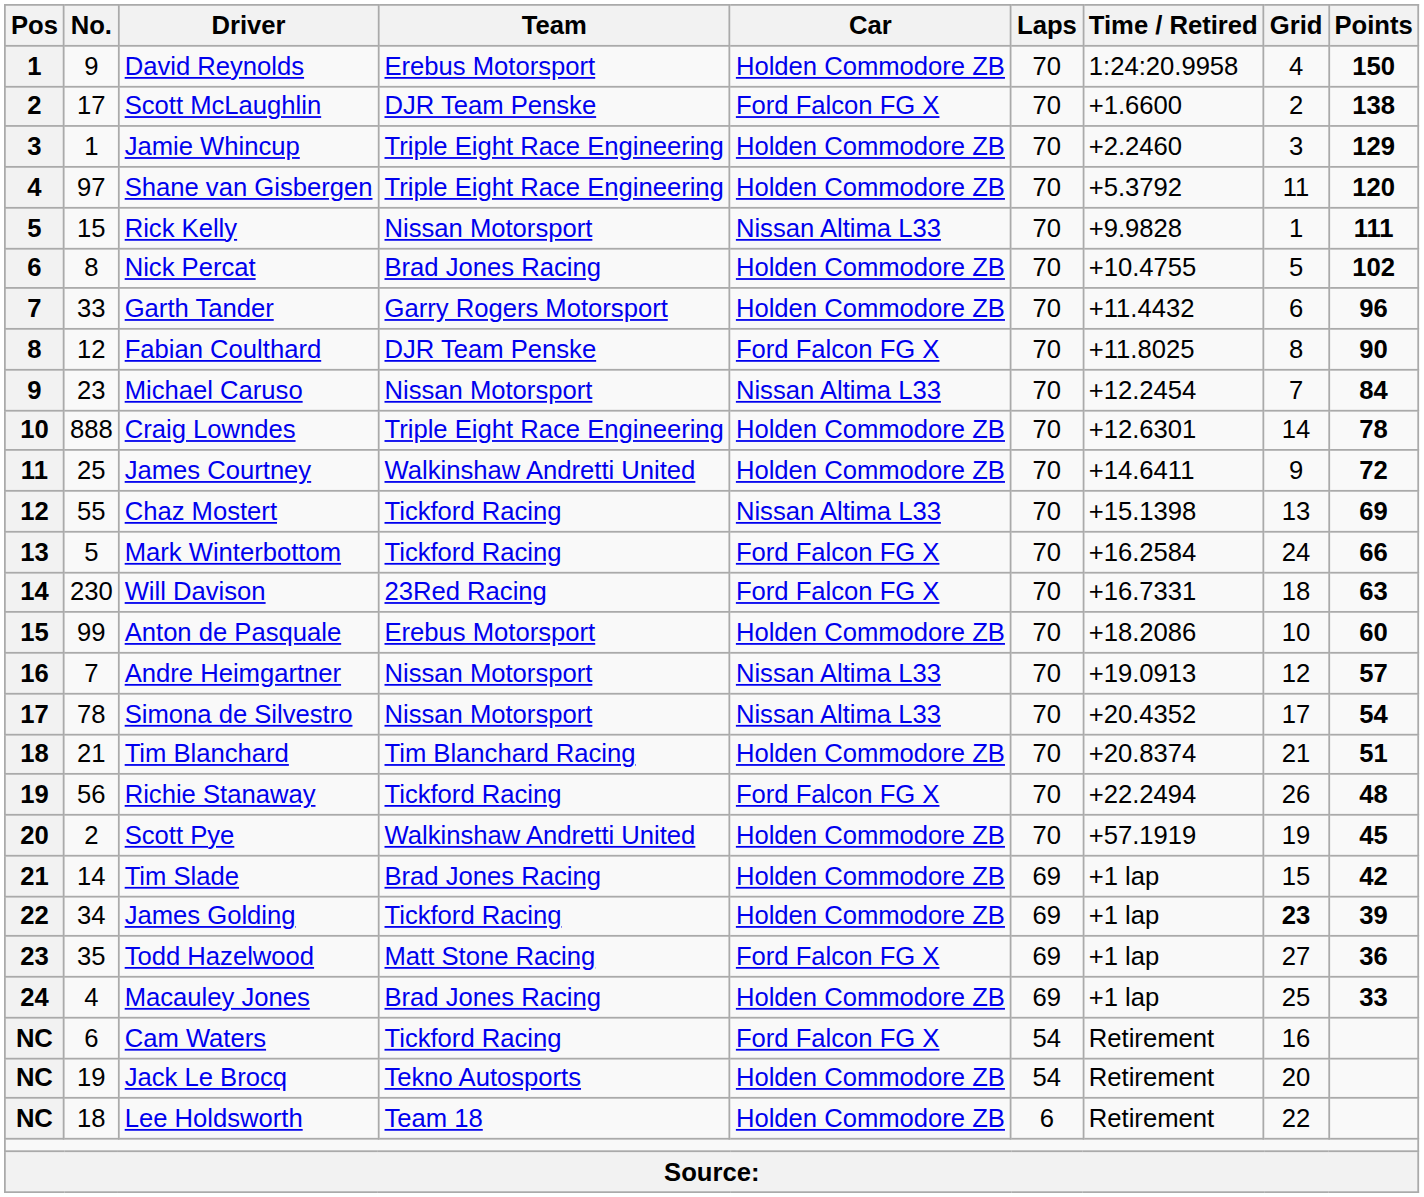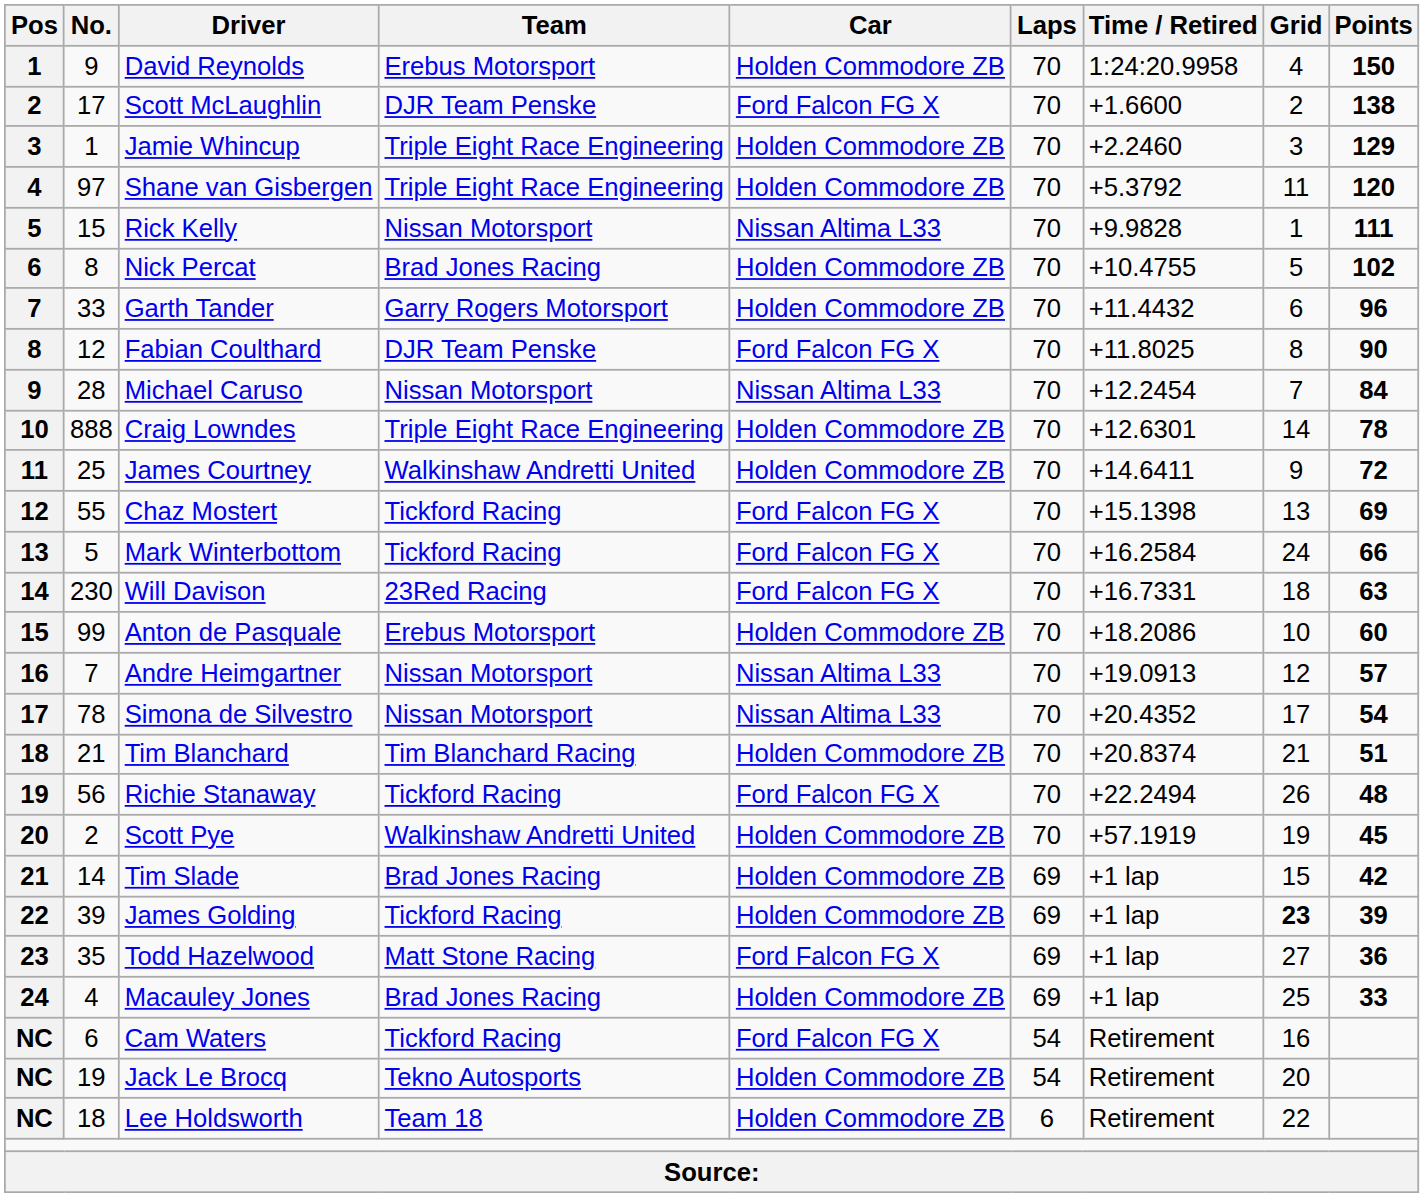 <table class="wikitable" style="font-size:90%;">
 <tr>
 <th>Pos</th>
 <th>No.</th>
 <th>Driver</th>
 <th>Team</th>
 <th>Car</th>
 <th>Laps</th>
 <th>Time / Retired</th>
 <th>Grid</th>
 <th>Points</th>
 </tr>
 <tr>
 <th>1</th>
 <td align="center">9</td>
 <td> <a href='#'>David Reynolds</a></td>
 <td><a href='#'>Erebus Motorsport</a></td>
 <td><a href='#'>Holden Commodore ZB</a></td>
 <td align="center">70</td>
 <td>1:24:20.9958</td>
 <td align="center">4</td>
 <td align="center"><strong>150</strong></td>
 </tr>
 <tr>
 <th>2</th>
 <td align="center">17</td>
 <td> <a href='#'>Scott McLaughlin</a></td>
 <td><a href='#'>DJR Team Penske</a></td>
 <td><a href='#'>Ford Falcon FG X</a></td>
 <td align="center">70</td>
 <td>+1.6600</td>
 <td align="center">2</td>
 <td align="center"><strong>138</strong></td>
 </tr>
 <tr>
 <th>3</th>
 <td align="center">1</td>
 <td> <a href='#'>Jamie Whincup</a></td>
 <td><a href='#'>Triple Eight Race Engineering</a></td>
 <td><a href='#'>Holden Commodore ZB</a></td>
 <td align="center">70</td>
 <td>+2.2460</td>
 <td align="center">3</td>
 <td align="center"><strong>129</strong></td>
 </tr>
 <tr>
 <th>4</th>
 <td align="center">97</td>
 <td> <a href='#'>Shane van Gisbergen</a></td>
 <td><a href='#'>Triple Eight Race Engineering</a></td>
 <td><a href='#'>Holden Commodore ZB</a></td>
 <td align="center">70</td>
 <td>+5.3792</td>
 <td align="center">11</td>
 <td align="center"><strong>120</strong></td>
 </tr>
 <tr>
 <th>5</th>
 <td align="center">15</td>
 <td> <a href='#'>Rick Kelly</a></td>
 <td><a href='#'>Nissan Motorsport</a></td>
 <td><a href='#'>Nissan Altima L33</a></td>
 <td align="center">70</td>
 <td>+9.9828</td>
 <td align="center">1</td>
 <td align="center"><strong>111</strong></td>
 </tr>
 <tr>
 <th>6</th>
 <td align="center">8</td>
 <td> <a href='#'>Nick Percat</a></td>
 <td><a href='#'>Brad Jones Racing</a></td>
 <td><a href='#'>Holden Commodore ZB</a></td>
 <td align="center">70</td>
 <td>+10.4755</td>
 <td align="center">5</td>
 <td align="center"><strong>102</strong></td>
 </tr>
 <tr>
 <th>7</th>
 <td align="center">33</td>
 <td> <a href='#'>Garth Tander</a></td>
 <td><a href='#'>Garry Rogers Motorsport</a></td>
 <td><a href='#'>Holden Commodore ZB</a></td>
 <td align="center">70</td>
 <td>+11.4432</td>
 <td align="center">6</td>
 <td align="center"><strong>96</strong></td>
 </tr>
 <tr>
 <th>8</th>
 <td align="center">12</td>
 <td> <a href='#'>Fabian Coulthard</a></td>
 <td><a href='#'>DJR Team Penske</a></td>
 <td><a href='#'>Ford Falcon FG X</a></td>
 <td align="center">70</td>
 <td>+11.8025</td>
 <td align="center">8</td>
 <td align="center"><strong>90</strong></td>
 </tr>
 <tr>
 <th>9</th>
-<td align="center">23</td>
+<td align="center">28</td>
 <td> <a href='#'>Michael Caruso</a></td>
 <td><a href='#'>Nissan Motorsport</a></td>
 <td><a href='#'>Nissan Altima L33</a></td>
 <td align="center">70</td>
 <td>+12.2454</td>
 <td align="center">7</td>
 <td align="center"><strong>84</strong></td>
 </tr>
 <tr>
 <th>10</th>
 <td align="center">888</td>
 <td> <a href='#'>Craig Lowndes</a></td>
 <td><a href='#'>Triple Eight Race Engineering</a></td>
 <td><a href='#'>Holden Commodore ZB</a></td>
 <td align="center">70</td>
 <td>+12.6301</td>
 <td align="center">14</td>
 <td align="center"><strong>78</strong></td>
 </tr>
 <tr>
 <th>11</th>
 <td align="center">25</td>
 <td> <a href='#'>James Courtney</a></td>
 <td><a href='#'>Walkinshaw Andretti United</a></td>
 <td><a href='#'>Holden Commodore ZB</a></td>
 <td align="center">70</td>
 <td>+14.6411</td>
 <td align="center">9</td>
 <td align="center"><strong>72</strong></td>
 </tr>
 <tr>
 <th>12</th>
 <td align="center">55</td>
 <td> <a href='#'>Chaz Mostert</a></td>
 <td><a href='#'>Tickford Racing</a></td>
-<td><a href='#'>Nissan Altima L33</a></td>
+<td><a href='#'>Ford Falcon FG X</a></td>
 <td align="center">70</td>
 <td>+15.1398</td>
 <td align="center">13</td>
 <td align="center"><strong>69</strong></td>
 </tr>
 <tr>
 <th>13</th>
 <td align="center">5</td>
 <td> <a href='#'>Mark Winterbottom</a></td>
 <td><a href='#'>Tickford Racing</a></td>
 <td><a href='#'>Ford Falcon FG X</a></td>
 <td align="center">70</td>
 <td>+16.2584</td>
 <td align="center">24</td>
 <td align="center"><strong>66</strong></td>
 </tr>
 <tr>
 <th>14</th>
 <td align="center">230</td>
 <td> <a href='#'>Will Davison</a></td>
 <td><a href='#'>23Red Racing</a></td>
 <td><a href='#'>Ford Falcon FG X</a></td>
 <td align="center">70</td>
 <td>+16.7331</td>
 <td align="center">18</td>
 <td align="center"><strong>63</strong></td>
 </tr>
 <tr>
 <th>15</th>
 <td align="center">99</td>
 <td> <a href='#'>Anton de Pasquale</a></td>
 <td><a href='#'>Erebus Motorsport</a></td>
 <td><a href='#'>Holden Commodore ZB</a></td>
 <td align="center">70</td>
 <td>+18.2086</td>
 <td align="center">10</td>
 <td align="center"><strong>60</strong></td>
 </tr>
 <tr>
 <th>16</th>
 <td align="center">7</td>
 <td> <a href='#'>Andre Heimgartner</a></td>
 <td><a href='#'>Nissan Motorsport</a></td>
 <td><a href='#'>Nissan Altima L33</a></td>
 <td align="center">70</td>
 <td>+19.0913</td>
 <td align="center">12</td>
 <td align="center"><strong>57</strong></td>
 </tr>
 <tr>
 <th>17</th>
 <td align="center">78</td>
 <td> <a href='#'>Simona de Silvestro</a></td>
 <td><a href='#'>Nissan Motorsport</a></td>
 <td><a href='#'>Nissan Altima L33</a></td>
 <td align="center">70</td>
 <td>+20.4352</td>
 <td align="center">17</td>
 <td align="center"><strong>54</strong></td>
 </tr>
 <tr>
 <th>18</th>
 <td align="center">21</td>
 <td> <a href='#'>Tim Blanchard</a></td>
 <td><a href='#'>Tim Blanchard Racing</a></td>
 <td><a href='#'>Holden Commodore ZB</a></td>
 <td align="center">70</td>
 <td>+20.8374</td>
 <td align="center">21</td>
 <td align="center"><strong>51</strong></td>
 </tr>
 <tr>
 <th>19</th>
 <td align="center">56</td>
 <td> <a href='#'>Richie Stanaway</a></td>
 <td><a href='#'>Tickford Racing</a></td>
 <td><a href='#'>Ford Falcon FG X</a></td>
 <td align="center">70</td>
 <td>+22.2494</td>
 <td align="center">26</td>
 <td align="center"><strong>48</strong></td>
 </tr>
 <tr>
 <th>20</th>
 <td align="center">2</td>
 <td> <a href='#'>Scott Pye</a></td>
 <td><a href='#'>Walkinshaw Andretti United</a></td>
 <td><a href='#'>Holden Commodore ZB</a></td>
 <td align="center">70</td>
 <td>+57.1919</td>
 <td align="center">19</td>
 <td align="center"><strong>45</strong></td>
 </tr>
 <tr>
 <th>21</th>
 <td align="center">14</td>
 <td> <a href='#'>Tim Slade</a></td>
 <td><a href='#'>Brad Jones Racing</a></td>
 <td><a href='#'>Holden Commodore ZB</a></td>
 <td align="center">69</td>
 <td>+1 lap</td>
 <td align="center">15</td>
 <td align="center"><strong>42</strong></td>
 </tr>
 <tr>
 <th>22</th>
-<td align="center">34</td>
+<td align="center">39</td>
 <td> <a href='#'>James Golding</a></td>
 <td><a href='#'>Tickford Racing</a></td>
 <td><a href='#'>Holden Commodore ZB</a></td>
 <td align="center">69</td>
 <td>+1 lap</td>
 <td align="center"><strong>23</strong></td>
 <td align="center"><strong>39</strong></td>
 </tr>
 <tr>
 <th>23</th>
 <td align="center">35</td>
 <td> <a href='#'>Todd Hazelwood</a></td>
 <td><a href='#'>Matt Stone Racing</a></td>
 <td><a href='#'>Ford Falcon FG X</a></td>
 <td align="center">69</td>
 <td>+1 lap</td>
 <td align="center">27</td>
 <td align="center"><strong>36</strong></td>
 </tr>
 <tr>
 <th>24</th>
 <td align="center">4</td>
 <td> <a href='#'>Macauley Jones</a></td>
 <td><a href='#'>Brad Jones Racing</a></td>
 <td><a href='#'>Holden Commodore ZB</a></td>
 <td align="center">69</td>
 <td>+1 lap</td>
 <td align="center">25</td>
 <td align="center"><strong>33</strong></td>
 </tr>
 <tr>
 <th>NC</th>
 <td align="center">6</td>
 <td> <a href='#'>Cam Waters</a></td>
 <td><a href='#'>Tickford Racing</a></td>
 <td><a href='#'>Ford Falcon FG X</a></td>
 <td align="center">54</td>
 <td>Retirement</td>
 <td align="center">16</td>
 <td align="center"></td>
 </tr>
 <tr>
 <th>NC</th>
 <td align="center">19</td>
 <td> <a href='#'>Jack Le Brocq</a></td>
 <td><a href='#'>Tekno Autosports</a></td>
 <td><a href='#'>Holden Commodore ZB</a></td>
 <td align="center">54</td>
 <td>Retirement</td>
 <td align="center">20</td>
 <td align="center"></td>
 </tr>
 <tr>
 <th>NC</th>
 <td align="center">18</td>
 <td> <a href='#'>Lee Holdsworth</a></td>
 <td><a href='#'>Team 18</a></td>
 <td><a href='#'>Holden Commodore ZB</a></td>
 <td align="center">6</td>
 <td>Retirement</td>
 <td align="center">22</td>
 <td align="center"></td>
 </tr>
 <tr>
 <td colspan="9" align="center"></td>
 </tr>
 <tr>
 <th colspan="9">Source:</th>
 </tr>
 </table>
